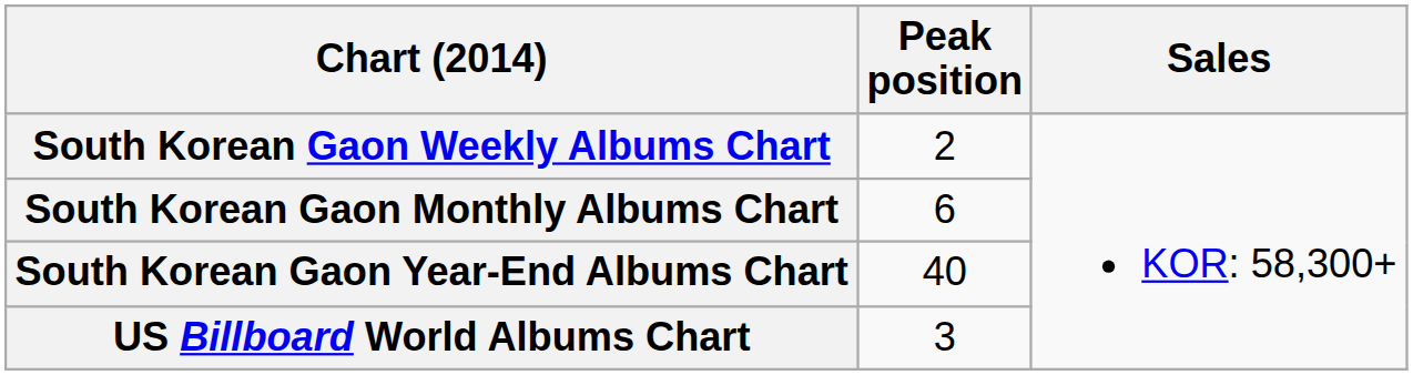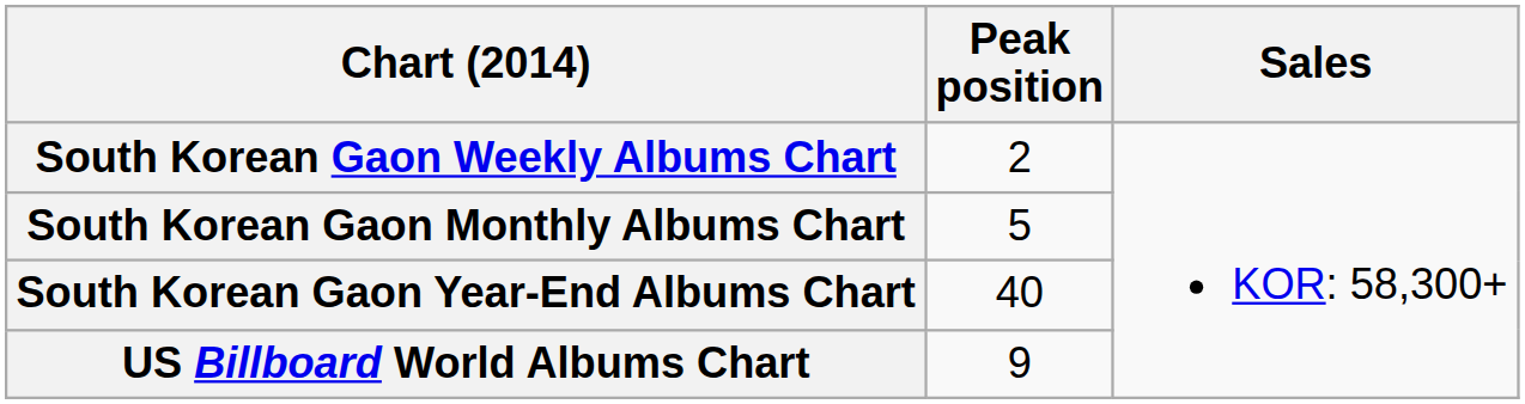 <table class="wikitable sortable plainrowheaders">
 <tr>
 <th scope="col">Chart (2014)</th>
 <th scope="col">Peak<br>position</th>
 <th scope="col">Sales</th>
 </tr>
 <tr>
 <th scope="row">South Korean <a href='#'>Gaon Weekly Albums Chart</a></th>
 <td style="text-align:center;">2</td>
 <td rowspan="4"><br><ul><li><a href='#'>KOR</a>: 58,300+</li></ul></td>
 </tr>
 <tr>
 <th scope="row">South Korean Gaon Monthly Albums Chart</th>
-<td style="text-align:center;">6</td>
+<td style="text-align:center;">5</td>
 </tr>
 <tr>
 <th scope="row">South Korean Gaon Year-End Albums Chart</th>
 <td style="text-align:center;">40</td>
 </tr>
 <tr>
 <th scope="row">US <em><a href='#'>Billboard</a></em> World Albums Chart</th>
-<td style="text-align:center;">3</td>
+<td style="text-align:center;">9</td>
 </tr>
 </table>
